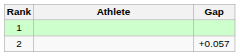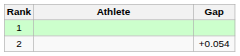 <table class=wikitable style="text-align:center">
 <tr>
 <th width=40>Rank</th>
 <th width=250>Athlete</th>
 <th width=60>Gap</th>
 </tr>
 <tr bgcolor="ccffcc">
 <td>1</td>
 <td align=left></td>
 <td></td>
 </tr>
 <tr>
 <td>2</td>
 <td align=left></td>
-<td>+0.057</td>
+<td>+0.054</td>
 </tr>
 </table>
